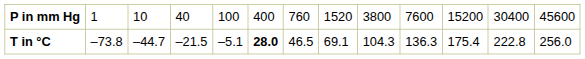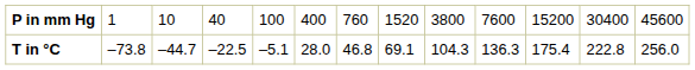 <table border="1" cellspacing="0" cellpadding="6" style="margin: 0 0 0 0.5em; background: white; border-collapse: collapse; border-color: #C0C090;">
 <tr>
 <td><strong>P in mm Hg</strong></td>
 <td>1</td>
 <td>10</td>
 <td>40</td>
 <td>100</td>
 <td>400</td>
 <td>760</td>
 <td>1520</td>
 <td>3800</td>
 <td>7600</td>
 <td>15200</td>
 <td>30400</td>
 <td>45600</td>
 </tr>
 <tr>
 <td><strong>T in °C</strong></td>
 <td>–73.8</td>
 <td>–44.7</td>
-<td>–21.5</td>
+<td>–22.5</td>
 <td>–5.1</td>
-<td><strong>28.0</strong></td>
-<td>46.5</td>
+<td>28.0</td>
+<td>46.8</td>
 <td>69.1</td>
 <td>104.3</td>
 <td>136.3</td>
 <td>175.4</td>
 <td>222.8</td>
 <td>256.0</td>
 </tr>
 </table>
